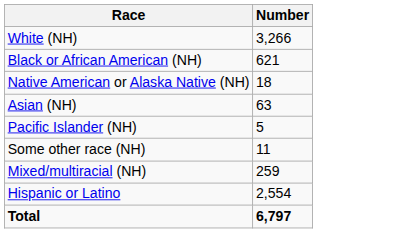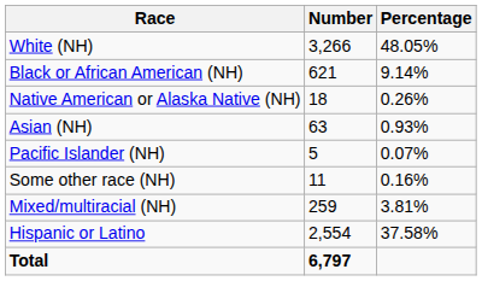 <table class="wikitable">
 <tr>
 <th>Race</th>
 <th>Number</th>
+<th>Percentage</th>
 </tr>
 <tr>
 <td><a href='#'>White</a> (NH)</td>
 <td>3,266</td>
+<td>48.05%</td>
 </tr>
 <tr>
 <td><a href='#'>Black or African American</a> (NH)</td>
 <td>621</td>
+<td>9.14%</td>
 </tr>
 <tr>
 <td><a href='#'>Native American</a> or <a href='#'>Alaska Native</a> (NH)</td>
 <td>18</td>
+<td>0.26%</td>
 </tr>
 <tr>
 <td><a href='#'>Asian</a> (NH)</td>
 <td>63</td>
+<td>0.93%</td>
 </tr>
 <tr>
 <td><a href='#'>Pacific Islander</a> (NH)</td>
 <td>5</td>
+<td>0.07%</td>
 </tr>
 <tr>
 <td>Some other race (NH)</td>
 <td>11</td>
+<td>0.16%</td>
 </tr>
 <tr>
 <td><a href='#'>Mixed/multiracial</a> (NH)</td>
 <td>259</td>
+<td>3.81%</td>
 </tr>
 <tr>
 <td><a href='#'>Hispanic or Latino</a></td>
 <td>2,554</td>
+<td>37.58%</td>
 </tr>
 <tr>
 <td><strong>Total</strong></td>
 <td><strong>6,797</strong></td>
+<td></td>
 </tr>
 </table>
